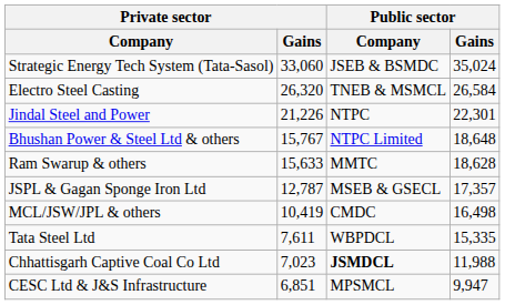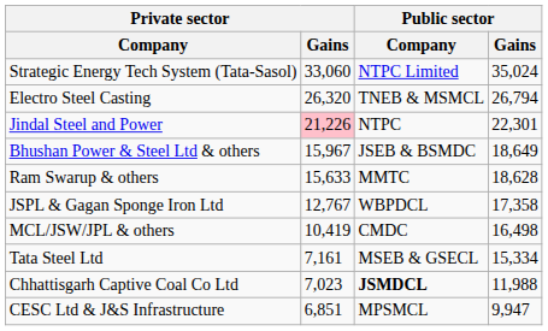 <table class="wikitable">
 <tr>
 <th colspan="2" style="text-align: center;"><strong>Private sector</strong></th>
 <th colspan="3" style="text-align: center;"><strong>Public sector</strong></th>
 </tr>
 <tr>
 <th>Company</th>
 <th>Gains</th>
 <th>Company</th>
 <th>Gains</th>
 </tr>
 <tr>
 <td>Strategic Energy Tech System (Tata-Sasol)</td>
 <td>33,060</td>
-<td>JSEB & BSMDC</td>
+<td><a href='#'>NTPC Limited</a></td>
 <td>35,024</td>
 </tr>
 <tr>
 <td>Electro Steel Casting</td>
 <td>26,320</td>
 <td>TNEB & MSMCL</td>
-<td>26,584</td>
+<td>26,794</td>
 </tr>
 <tr>
 <td><a href='#'>Jindal Steel and Power</a></td>
-<td>21,226</td>
+<td style="background: pink;">21,226</td>
 <td>NTPC</td>
 <td>22,301</td>
 </tr>
 <tr>
 <td><a href='#'>Bhushan Power & Steel Ltd</a> & others</td>
-<td>15,767</td>
-<td><a href='#'>NTPC Limited</a></td>
-<td>18,648</td>
+<td>15,967</td>
+<td>JSEB & BSMDC</td>
+<td>18,649</td>
 </tr>
 <tr>
 <td>Ram Swarup & others</td>
 <td>15,633</td>
 <td>MMTC</td>
 <td>18,628</td>
 </tr>
 <tr>
 <td>JSPL & Gagan Sponge Iron Ltd</td>
-<td>12,787</td>
-<td>MSEB & GSECL</td>
-<td>17,357</td>
+<td>12,767</td>
+<td>WBPDCL</td>
+<td>17,358</td>
 </tr>
 <tr>
 <td>MCL/JSW/JPL & others</td>
 <td>10,419</td>
 <td>CMDC</td>
 <td>16,498</td>
 </tr>
 <tr>
 <td>Tata Steel Ltd</td>
-<td>7,611</td>
-<td>WBPDCL</td>
-<td>15,335</td>
+<td>7,161</td>
+<td>MSEB & GSECL</td>
+<td>15,334</td>
 </tr>
 <tr>
 <td>Chhattisgarh Captive Coal Co Ltd</td>
 <td>7,023</td>
 <td><strong>JSMDCL</strong></td>
 <td>11,988</td>
 </tr>
 <tr>
 <td>CESC Ltd & J&S Infrastructure</td>
 <td>6,851</td>
 <td>MPSMCL</td>
 <td>9,947</td>
 </tr>
 </table>
